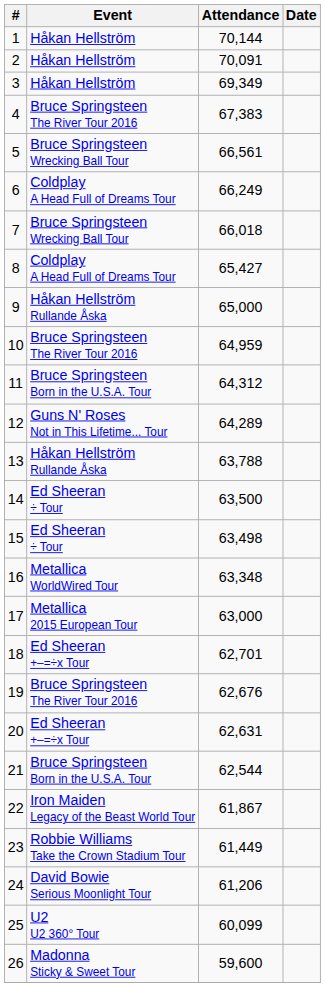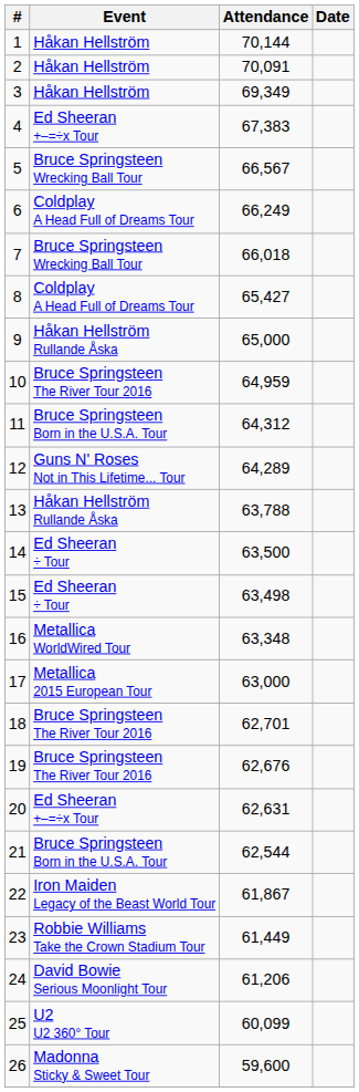 <table class="wikitable sortable" style="text-align:center;">
 <tr align=center>
 <th>#</th>
 <th>Event</th>
 <th>Attendance</th>
 <th>Date</th>
 </tr>
 <tr>
 <td>1</td>
 <td align=left> <a href='#'>Håkan Hellström</a></td>
 <td>70,144</td>
 <td></td>
 </tr>
 <tr>
 <td>2</td>
 <td align=left> <a href='#'>Håkan Hellström</a></td>
 <td>70,091</td>
 <td></td>
 </tr>
 <tr>
 <td>3</td>
 <td align=left> <a href='#'>Håkan Hellström</a></td>
 <td>69,349</td>
 <td></td>
 </tr>
 <tr>
 <td>4</td>
-<td align="left"> <a href='#'>Bruce Springsteen</a><br><small><a href='#'>The River Tour 2016</a></small></td>
+<td align=left> <a href='#'>Ed Sheeran</a><br><small><a href='#'>+–=÷x Tour</a></small></td>
 <td>67,383</td>
 <td></td>
 </tr>
 <tr>
 <td>5</td>
 <td align=left> <a href='#'>Bruce Springsteen</a><br><small><a href='#'>Wrecking Ball Tour</a></small></td>
-<td>66,561</td>
+<td>66,567</td>
 <td></td>
 </tr>
 <tr>
 <td>6</td>
 <td align=left> <a href='#'>Coldplay</a><br><small><a href='#'>A Head Full of Dreams Tour</a></small></td>
 <td>66,249</td>
 <td></td>
 </tr>
 <tr>
 <td>7</td>
 <td align=left> <a href='#'>Bruce Springsteen</a><br><small><a href='#'>Wrecking Ball Tour</a></small></td>
 <td>66,018</td>
 <td></td>
 </tr>
 <tr>
 <td>8</td>
 <td align=left> <a href='#'>Coldplay</a><br><small><a href='#'>A Head Full of Dreams Tour</a></small></td>
 <td>65,427</td>
 <td></td>
 </tr>
 <tr>
 <td>9</td>
 <td align=left> <a href='#'>Håkan Hellström</a><br><small><a href='#'>Rullande Åska</a></small></td>
 <td>65,000</td>
 <td></td>
 </tr>
 <tr>
 <td>10</td>
 <td align=left> <a href='#'>Bruce Springsteen</a><br><small><a href='#'>The River Tour 2016</a></small></td>
 <td>64,959</td>
 <td></td>
 </tr>
 <tr>
 <td>11</td>
 <td align=left> <a href='#'>Bruce Springsteen</a><br><small><a href='#'>Born in the U.S.A. Tour</a></small></td>
 <td>64,312</td>
 <td></td>
 </tr>
 <tr>
 <td>12</td>
 <td align=left> <a href='#'>Guns N' Roses</a><br><small><a href='#'>Not in This Lifetime... Tour</a></small></td>
 <td>64,289</td>
 <td></td>
 </tr>
 <tr>
 <td>13</td>
 <td align="left"> <a href='#'>Håkan Hellström</a><br><small><a href='#'>Rullande Åska</a></small></td>
 <td>63,788</td>
 <td></td>
 </tr>
 <tr>
 <td>14</td>
 <td align="left"> <a href='#'>Ed Sheeran</a><br><small><a href='#'>÷ Tour</a></small></td>
 <td>63,500</td>
 <td></td>
 </tr>
 <tr>
 <td>15</td>
 <td align="left"> <a href='#'>Ed Sheeran</a><br><small><a href='#'>÷ Tour</a></small></td>
 <td>63,498</td>
 <td></td>
 </tr>
 <tr>
 <td>16</td>
 <td align=left> <a href='#'>Metallica</a><br><small><a href='#'>WorldWired Tour</a></small></td>
 <td>63,348</td>
 <td></td>
 </tr>
 <tr>
 <td>17</td>
 <td align="left"> <a href='#'>Metallica</a><br><small><a href='#'>2015 European Tour</a></small></td>
 <td>63,000</td>
 <td></td>
 </tr>
 <tr>
 <td>18</td>
-<td align=left> <a href='#'>Ed Sheeran</a><br><small><a href='#'>+–=÷x Tour</a></small></td>
+<td align="left"> <a href='#'>Bruce Springsteen</a><br><small><a href='#'>The River Tour 2016</a></small></td>
 <td>62,701</td>
 <td></td>
 </tr>
 <tr>
 <td>19</td>
 <td align="left"> <a href='#'>Bruce Springsteen</a><br><small><a href='#'>The River Tour 2016</a></small></td>
 <td>62,676</td>
 <td></td>
 </tr>
 <tr>
 <td>20</td>
 <td align="left"> <a href='#'>Ed Sheeran</a><br><small><a href='#'>+–=÷x Tour</a></small></td>
 <td>62,631</td>
 <td></td>
 </tr>
 <tr>
 <td>21</td>
 <td align="left"> <a href='#'>Bruce Springsteen</a><br><small><a href='#'>Born in the U.S.A. Tour</a></small></td>
 <td>62,544</td>
 <td></td>
 </tr>
 <tr>
 <td>22</td>
 <td align="left"> <a href='#'>Iron Maiden</a><br><small><a href='#'>Legacy of the Beast World Tour</a></small></td>
 <td>61,867</td>
 <td></td>
 </tr>
 <tr>
 <td>23</td>
 <td align="left"> <a href='#'>Robbie Williams</a><br><small><a href='#'>Take the Crown Stadium Tour</a></small></td>
 <td>61,449</td>
 <td></td>
 </tr>
 <tr>
 <td>24</td>
 <td align="left"> <a href='#'>David Bowie</a><br><small><a href='#'>Serious Moonlight Tour</a></small></td>
 <td>61,206</td>
 <td></td>
 </tr>
 <tr>
 <td>25</td>
 <td align="left"> <a href='#'>U2</a><br><small><a href='#'>U2 360° Tour</a></small></td>
 <td>60,099</td>
 <td></td>
 </tr>
 <tr>
 <td>26</td>
 <td align="left"> <a href='#'>Madonna</a><br><small><a href='#'>Sticky & Sweet Tour</a></small></td>
 <td>59,600</td>
 <td></td>
 </tr>
 <tr>
 </tr>
 </table>
